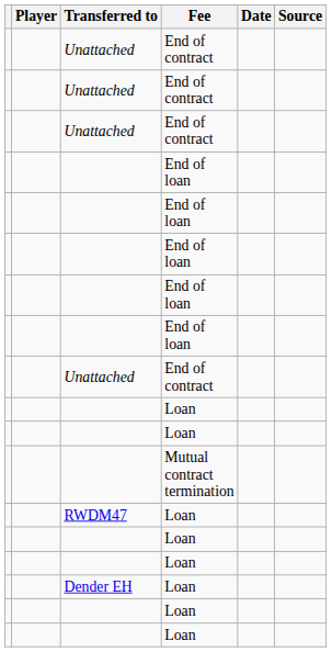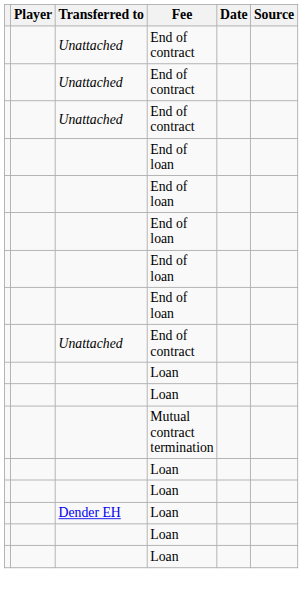 <table class="wikitable plainrowheaders sortable">
 <tr>
 <th></th>
 <th scope=col><strong>Player</strong></th>
 <th><strong>Transferred to</strong></th>
 <th !scope=col; style="width: 65px;"><strong>Fee</strong></th>
 <th scope=col><strong>Date</strong></th>
 <th scope=col><strong>Source</strong></th>
 </tr>
 <tr>
 <td align=center></td>
 <td></td>
 <td><em>Unattached</em></td>
 <td>End of contract</td>
 <td></td>
 <td></td>
 </tr>
 <tr>
 <td align=center></td>
 <td></td>
 <td><em>Unattached</em></td>
 <td>End of contract</td>
 <td></td>
 <td></td>
 </tr>
 <tr>
 <td align=center></td>
 <td></td>
 <td><em>Unattached</em></td>
 <td>End of contract</td>
 <td></td>
 <td></td>
 </tr>
 <tr>
 <td align=center></td>
 <td></td>
 <td></td>
 <td>End of loan</td>
 <td></td>
 <td></td>
 </tr>
 <tr>
 <td align=center></td>
 <td></td>
 <td></td>
 <td>End of loan</td>
 <td></td>
 <td></td>
 </tr>
 <tr>
 <td align=center></td>
 <td></td>
 <td></td>
 <td>End of loan</td>
 <td></td>
 <td></td>
 </tr>
 <tr>
 <td align=center></td>
 <td></td>
 <td></td>
 <td>End of loan</td>
 <td></td>
 <td></td>
 </tr>
 <tr>
 <td align=center></td>
 <td></td>
 <td></td>
 <td>End of loan</td>
 <td></td>
 <td></td>
 </tr>
 <tr>
 <td align=center></td>
 <td></td>
 <td><em>Unattached</em></td>
 <td>End of contract</td>
 <td></td>
 <td></td>
 </tr>
 <tr>
 <td align=center></td>
 <td></td>
 <td></td>
 <td>Loan</td>
 <td></td>
 <td></td>
 </tr>
 <tr>
 <td align=center></td>
 <td></td>
 <td></td>
 <td>Loan</td>
 <td></td>
 <td></td>
 </tr>
 <tr>
 <td align=center></td>
 <td></td>
 <td></td>
 <td>Mutual contract termination</td>
 <td></td>
 <td></td>
 </tr>
 <tr>
 <td align=center></td>
 <td></td>
-<td><a href='#'>RWDM47</a></td>
-<td>Loan</td>
-<td></td>
-<td></td>
-</tr>
-<tr>
-<td align=center></td>
-<td></td>
 <td></td>
 <td>Loan</td>
 <td></td>
 <td></td>
 </tr>
 <tr>
 <td align=center></td>
 <td></td>
 <td></td>
 <td>Loan</td>
 <td></td>
 <td></td>
 </tr>
 <tr>
 <td align=center></td>
 <td></td>
 <td><a href='#'>Dender EH</a></td>
 <td>Loan</td>
 <td></td>
 <td></td>
 </tr>
 <tr>
 <td align=center></td>
 <td></td>
 <td></td>
 <td>Loan</td>
 <td></td>
 <td></td>
 </tr>
 <tr>
 <td align=center></td>
 <td></td>
 <td></td>
 <td>Loan</td>
 <td></td>
 <td></td>
 </tr>
 </table>
